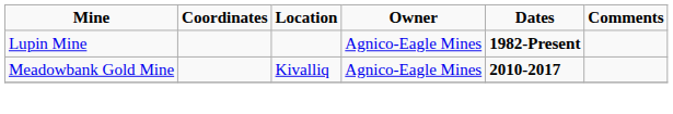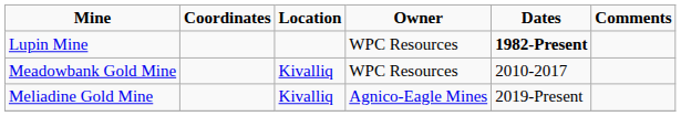 <table class="sortable wikitable">
 <tr align="center">
 <td><strong>Mine</strong></td>
 <td><strong>Coordinates</strong></td>
 <td><strong>Location</strong></td>
 <td><strong>Owner</strong></td>
 <td><strong>Dates</strong></td>
 <td><strong>Comments</strong></td>
 </tr>
 <tr>
 <td><a href='#'>Lupin Mine</a></td>
 <td></td>
 <td></td>
-<td><a href='#'>Agnico-Eagle Mines</a></td>
+<td>WPC Resources</td>
 <td><strong>1982-Present</strong></td>
 <td></td>
 </tr>
 <tr>
 <td><a href='#'>Meadowbank Gold Mine</a></td>
 <td></td>
 <td><a href='#'>Kivalliq</a></td>
+<td>WPC Resources</td>
+<td>2010-2017</td>
+<td></td>
+</tr>
+<tr>
+<td><a href='#'>Meliadine Gold Mine</a></td>
+<td></td>
+<td><a href='#'>Kivalliq</a></td>
 <td><a href='#'>Agnico-Eagle Mines</a></td>
-<td><strong>2010-2017</strong></td>
+<td>2019-Present</td>
 <td></td>
 </tr>
 <tr>
 </tr>
 </table>
